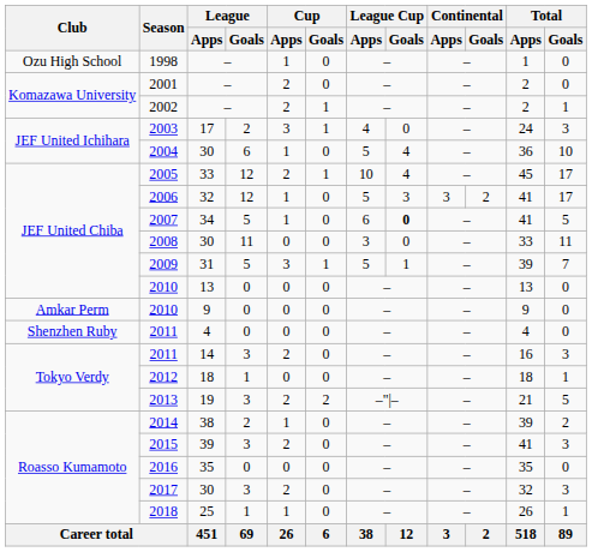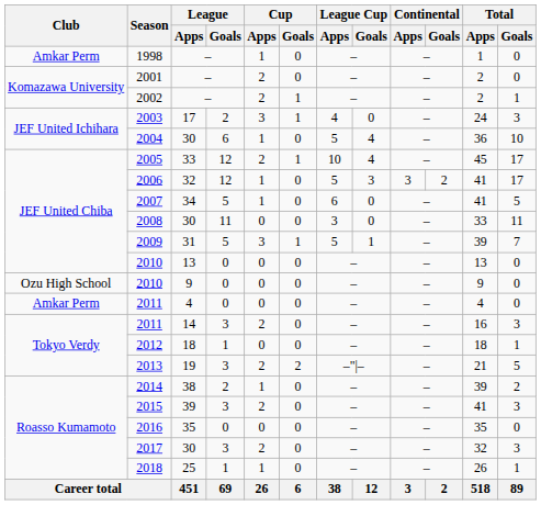 <table class="wikitable" style="text-align:center">
 <tr>
 <th rowspan="2">Club</th>
 <th rowspan="2">Season</th>
 <th colspan="2">League</th>
 <th colspan="2">Cup</th>
 <th colspan="2">League Cup</th>
 <th colspan="2">Continental</th>
 <th colspan="2">Total</th>
 </tr>
 <tr>
 <th>Apps</th>
 <th>Goals</th>
 <th>Apps</th>
 <th>Goals</th>
 <th>Apps</th>
 <th>Goals</th>
 <th>Apps</th>
 <th>Goals</th>
 <th>Apps</th>
 <th>Goals</th>
 </tr>
 <tr>
-<td>Ozu High School</td>
+<td><a href='#'>Amkar Perm</a></td>
 <td>1998</td>
 <td colspan="2">–</td>
 <td>1</td>
 <td>0</td>
 <td colspan="2">–</td>
 <td colspan="2">–</td>
 <td>1</td>
 <td>0</td>
 </tr>
 <tr>
 <td rowspan="2"><a href='#'>Komazawa University</a></td>
 <td>2001</td>
 <td colspan="2">–</td>
 <td>2</td>
 <td>0</td>
 <td colspan="2">–</td>
 <td colspan="2">–</td>
 <td>2</td>
 <td>0</td>
 </tr>
 <tr>
 <td>2002</td>
 <td colspan="2">–</td>
 <td>2</td>
 <td>1</td>
 <td colspan="2">–</td>
 <td colspan="2">–</td>
 <td>2</td>
 <td>1</td>
 </tr>
 <tr>
 <td rowspan="2"><a href='#'>JEF United Ichihara</a></td>
 <td><a href='#'>2003</a></td>
 <td>17</td>
 <td>2</td>
 <td>3</td>
 <td>1</td>
 <td>4</td>
 <td>0</td>
 <td colspan="2">–</td>
 <td>24</td>
 <td>3</td>
 </tr>
 <tr>
 <td><a href='#'>2004</a></td>
 <td>30</td>
 <td>6</td>
 <td>1</td>
 <td>0</td>
 <td>5</td>
 <td>4</td>
 <td colspan="2">–</td>
 <td>36</td>
 <td>10</td>
 </tr>
 <tr>
 <td rowspan="6"><a href='#'>JEF United Chiba</a></td>
 <td><a href='#'>2005</a></td>
 <td>33</td>
 <td>12</td>
 <td>2</td>
 <td>1</td>
 <td>10</td>
 <td>4</td>
 <td colspan="2">–</td>
 <td>45</td>
 <td>17</td>
 </tr>
 <tr>
 <td><a href='#'>2006</a></td>
 <td>32</td>
 <td>12</td>
 <td>1</td>
 <td>0</td>
 <td>5</td>
 <td>3</td>
 <td>3</td>
 <td>2</td>
 <td>41</td>
 <td>17</td>
 </tr>
 <tr>
 <td><a href='#'>2007</a></td>
 <td>34</td>
 <td>5</td>
 <td>1</td>
 <td>0</td>
 <td>6</td>
-<td><strong>0</strong></td>
+<td>0</td>
 <td colspan="2">–</td>
 <td>41</td>
 <td>5</td>
 </tr>
 <tr>
 <td><a href='#'>2008</a></td>
 <td>30</td>
 <td>11</td>
 <td>0</td>
 <td>0</td>
 <td>3</td>
 <td>0</td>
 <td colspan="2">–</td>
 <td>33</td>
 <td>11</td>
 </tr>
 <tr>
 <td><a href='#'>2009</a></td>
 <td>31</td>
 <td>5</td>
 <td>3</td>
 <td>1</td>
 <td>5</td>
 <td>1</td>
 <td colspan="2">–</td>
 <td>39</td>
 <td>7</td>
 </tr>
 <tr>
 <td><a href='#'>2010</a></td>
 <td>13</td>
 <td>0</td>
 <td>0</td>
 <td>0</td>
 <td colspan="2">–</td>
 <td colspan="2">–</td>
 <td>13</td>
 <td>0</td>
 </tr>
 <tr>
-<td><a href='#'>Amkar Perm</a></td>
+<td>Ozu High School</td>
 <td><a href='#'>2010</a></td>
 <td>9</td>
 <td>0</td>
 <td>0</td>
 <td>0</td>
 <td colspan="2">–</td>
 <td colspan="2">–</td>
 <td>9</td>
 <td>0</td>
 </tr>
 <tr>
-<td><a href='#'>Shenzhen Ruby</a></td>
+<td><a href='#'>Amkar Perm</a></td>
 <td><a href='#'>2011</a></td>
 <td>4</td>
 <td>0</td>
 <td>0</td>
 <td>0</td>
 <td colspan="2">–</td>
 <td colspan="2">–</td>
 <td>4</td>
 <td>0</td>
 </tr>
 <tr>
 <td rowspan="3"><a href='#'>Tokyo Verdy</a></td>
 <td><a href='#'>2011</a></td>
 <td>14</td>
 <td>3</td>
 <td>2</td>
 <td>0</td>
 <td colspan="2">–</td>
 <td colspan="2">–</td>
 <td>16</td>
 <td>3</td>
 </tr>
 <tr>
 <td><a href='#'>2012</a></td>
 <td>18</td>
 <td>1</td>
 <td>0</td>
 <td>0</td>
 <td colspan="2">–</td>
 <td colspan="2">–</td>
 <td>18</td>
 <td>1</td>
 </tr>
 <tr>
 <td><a href='#'>2013</a></td>
 <td>19</td>
 <td>3</td>
 <td>2</td>
 <td>2</td>
 <td colspan="2">–"|–</td>
 <td colspan="2">–</td>
 <td>21</td>
 <td>5</td>
 </tr>
 <tr>
 <td rowspan="5"><a href='#'>Roasso Kumamoto</a></td>
 <td><a href='#'>2014</a></td>
 <td>38</td>
 <td>2</td>
 <td>1</td>
 <td>0</td>
 <td colspan="2">–</td>
 <td colspan="2">–</td>
 <td>39</td>
 <td>2</td>
 </tr>
 <tr>
 <td><a href='#'>2015</a></td>
 <td>39</td>
 <td>3</td>
 <td>2</td>
 <td>0</td>
 <td colspan="2">–</td>
 <td colspan="2">–</td>
 <td>41</td>
 <td>3</td>
 </tr>
 <tr>
 <td><a href='#'>2016</a></td>
 <td>35</td>
 <td>0</td>
 <td>0</td>
 <td>0</td>
 <td colspan="2">–</td>
 <td colspan="2">–</td>
 <td>35</td>
 <td>0</td>
 </tr>
 <tr>
 <td><a href='#'>2017</a></td>
 <td>30</td>
 <td>3</td>
 <td>2</td>
 <td>0</td>
 <td colspan="2">–</td>
 <td colspan="2">–</td>
 <td>32</td>
 <td>3</td>
 </tr>
 <tr>
 <td><a href='#'>2018</a></td>
 <td>25</td>
 <td>1</td>
 <td>1</td>
 <td>0</td>
 <td colspan="2">–</td>
 <td colspan="2">–</td>
 <td>26</td>
 <td>1</td>
 </tr>
 <tr>
 <th colspan="2">Career total</th>
 <th>451</th>
 <th>69</th>
 <th>26</th>
 <th>6</th>
 <th>38</th>
 <th>12</th>
 <th>3</th>
 <th>2</th>
 <th>518</th>
 <th>89</th>
 </tr>
 </table>
